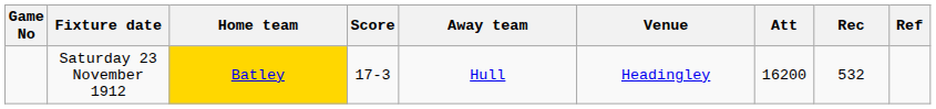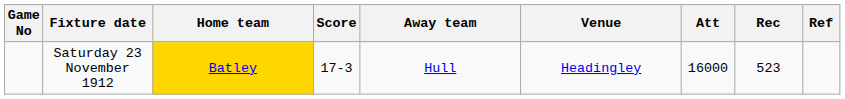 <table class="wikitable" style="text-align:center;">
 <tr>
 <th width=20 abbr="No">Game No</th>
 <th width=100 abbr="Date">Fixture date</th>
 <th width=150 abbr="Home team">Home team</th>
 <th width=20 abbr="Score">Score</th>
 <th width=150 abbr="Away team">Away team</th>
 <th width=150 abbr="Venue">Venue</th>
 <th width=45 abbr="Att">Att</th>
 <th width=60 abbr="Rec">Rec</th>
 <th width=30 abbr="Ref">Ref</th>
 </tr>
 <tr>
 <td></td>
 <td>Saturday 23 November 1912</td>
 <td style="background: gold;"><a href='#'>Batley</a></td>
 <td>17-3</td>
 <td><a href='#'>Hull</a></td>
 <td><a href='#'>Headingley</a></td>
-<td>16200</td>
-<td>532</td>
+<td>16000</td>
+<td>523</td>
 <td></td>
 </tr>
 </table>
